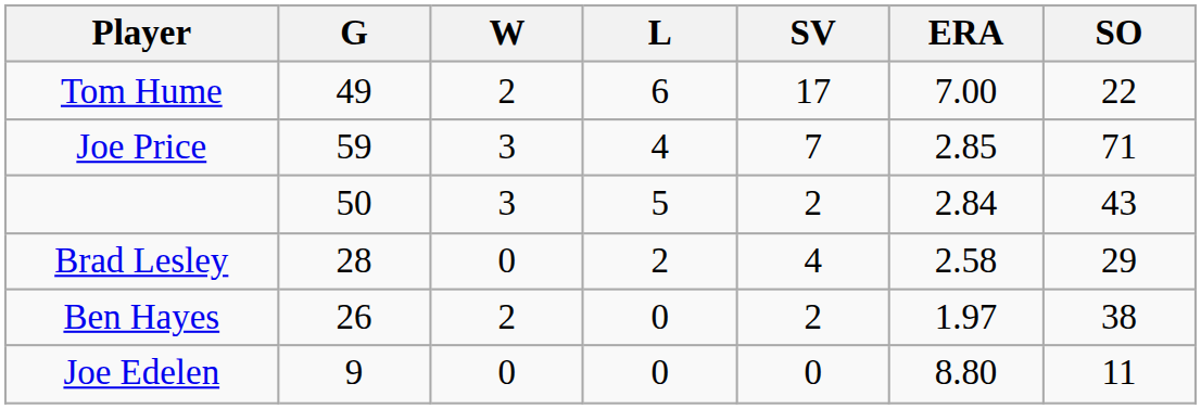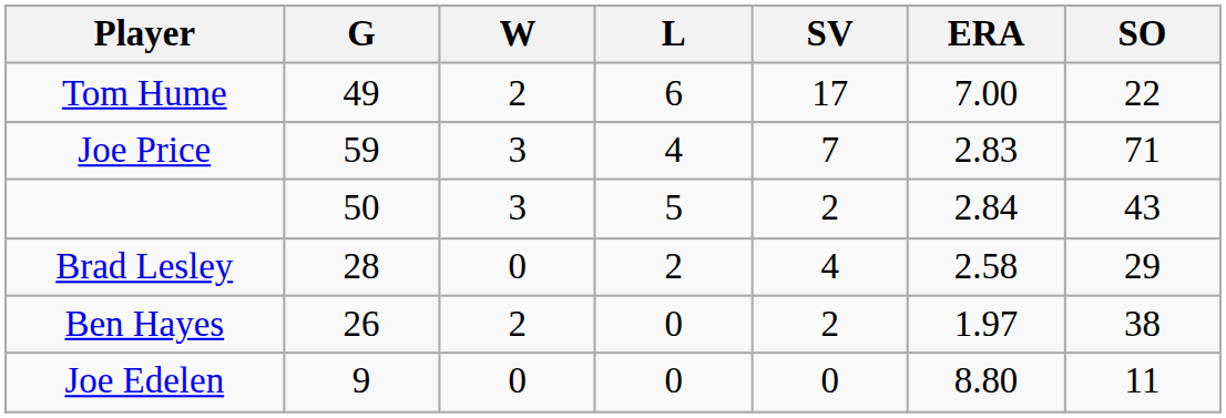 <table class="wikitable sortable">
 <tr>
 <th bgcolor="#DDDDFF" width="16%">Player</th>
 <th bgcolor="#DDDDFF" width="9%">G</th>
 <th bgcolor="#DDDDFF" width="9%">W</th>
 <th bgcolor="#DDDDFF" width="9%">L</th>
 <th bgcolor="#DDDDFF" width="9%">SV</th>
 <th bgcolor="#DDDDFF" width="9%">ERA</th>
 <th bgcolor="#DDDDFF" width="9%">SO</th>
 </tr>
 <tr align="center">
 <td><a href='#'>Tom Hume</a></td>
 <td>49</td>
 <td>2</td>
 <td>6</td>
 <td>17</td>
 <td>7.00</td>
 <td>22</td>
 </tr>
 <tr align=center>
 <td><a href='#'>Joe Price</a></td>
 <td>59</td>
 <td>3</td>
 <td>4</td>
 <td>7</td>
-<td>2.85</td>
+<td>2.83</td>
 <td>71</td>
 </tr>
 <tr align=center>
 <td></td>
 <td>50</td>
 <td>3</td>
 <td>5</td>
 <td>2</td>
 <td>2.84</td>
 <td>43</td>
 </tr>
 <tr align="center">
 <td><a href='#'>Brad Lesley</a></td>
 <td>28</td>
 <td>0</td>
 <td>2</td>
 <td>4</td>
 <td>2.58</td>
 <td>29</td>
 </tr>
 <tr align=center>
 <td><a href='#'>Ben Hayes</a></td>
 <td>26</td>
 <td>2</td>
 <td>0</td>
 <td>2</td>
 <td>1.97</td>
 <td>38</td>
 </tr>
 <tr align=center>
 <td><a href='#'>Joe Edelen</a></td>
 <td>9</td>
 <td>0</td>
 <td>0</td>
 <td>0</td>
 <td>8.80</td>
 <td>11</td>
 </tr>
 </table>
